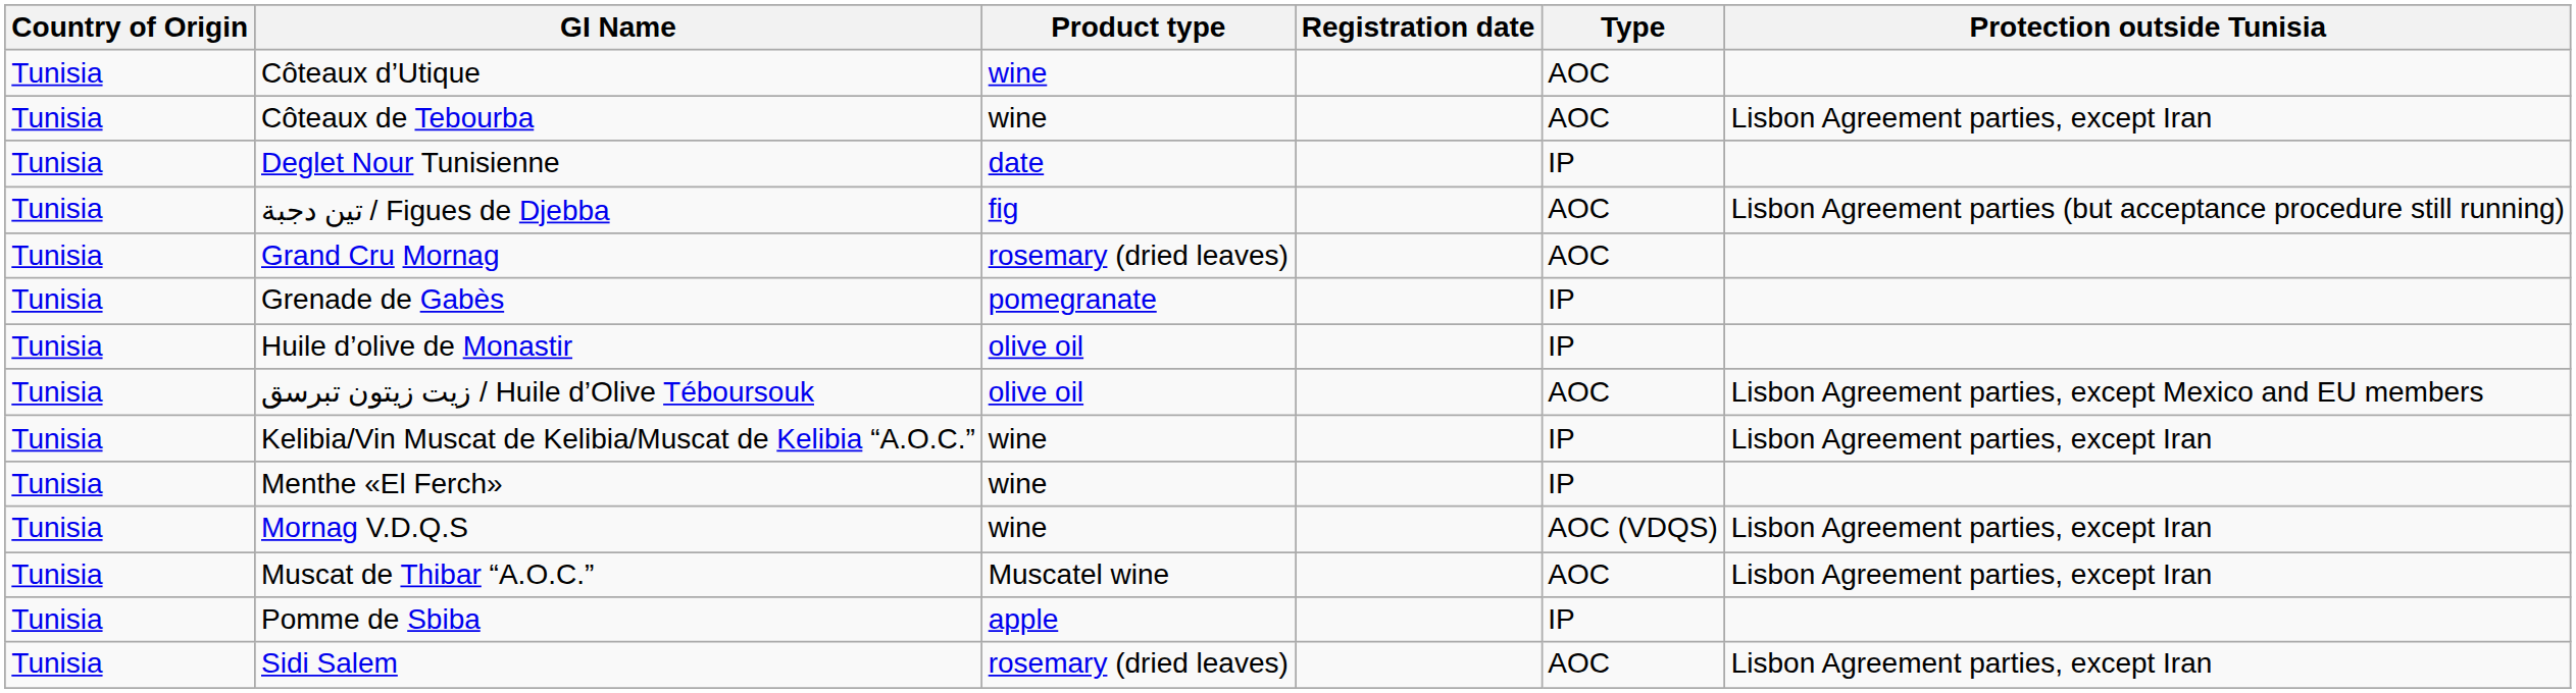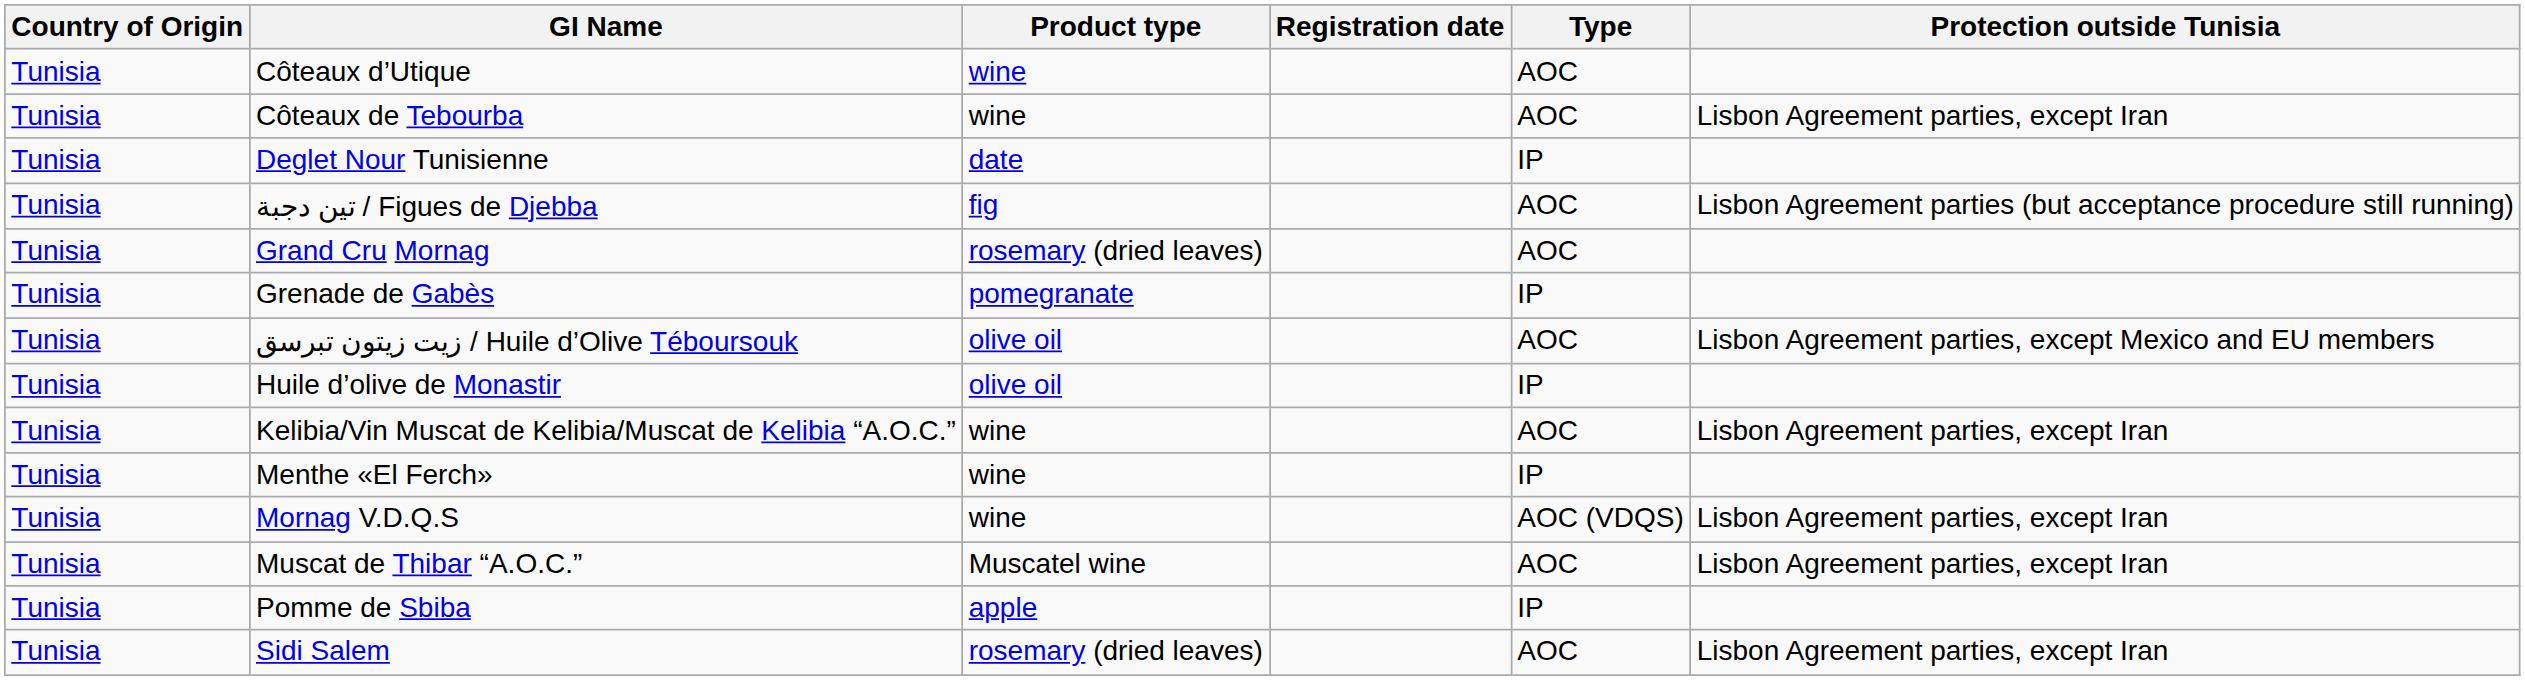 <table class="wikitable sortable">
 <tr>
 <th>Country of Origin</th>
 <th>GI Name</th>
 <th>Product type</th>
 <th>Registration date</th>
 <th>Type</th>
 <th>Protection outside Tunisia</th>
 </tr>
 <tr>
 <td><a href='#'>Tunisia</a></td>
 <td>Côteaux d’Utique</td>
 <td><a href='#'>wine</a></td>
 <td></td>
 <td>AOC</td>
 <td></td>
 </tr>
 <tr>
 <td><a href='#'>Tunisia</a></td>
 <td>Côteaux de <a href='#'>Tebourba</a></td>
 <td>wine</td>
 <td></td>
 <td>AOC</td>
 <td>Lisbon Agreement parties, except Iran</td>
 </tr>
 <tr>
 <td><a href='#'>Tunisia</a></td>
 <td><a href='#'>Deglet Nour</a> Tunisienne</td>
 <td><a href='#'>date</a></td>
 <td></td>
 <td>IP</td>
 <td></td>
 </tr>
 <tr>
 <td><a href='#'>Tunisia</a></td>
 <td>تين دجبة / Figues de <a href='#'>Djebba</a></td>
 <td><a href='#'>fig</a></td>
 <td></td>
 <td>AOC</td>
 <td>Lisbon Agreement parties (but acceptance procedure still running)</td>
 </tr>
 <tr>
 <td><a href='#'>Tunisia</a></td>
 <td><a href='#'>Grand Cru</a> <a href='#'>Mornag</a></td>
 <td><a href='#'>rosemary</a> (dried leaves)</td>
 <td></td>
 <td>AOC</td>
 <td></td>
 </tr>
 <tr>
 <td><a href='#'>Tunisia</a></td>
 <td>Grenade de <a href='#'>Gabès</a></td>
 <td><a href='#'>pomegranate</a></td>
 <td></td>
 <td>IP</td>
 <td></td>
 </tr>
 <tr>
 <td><a href='#'>Tunisia</a></td>
+<td>زيت زيتون تبرسق / Huile d’Olive <a href='#'>Téboursouk</a></td>
+<td><a href='#'>olive oil</a></td>
+<td></td>
+<td>AOC</td>
+<td>Lisbon Agreement parties, except Mexico and EU members</td>
+</tr>
+<tr>
+<td><a href='#'>Tunisia</a></td>
 <td>Huile d’olive de <a href='#'>Monastir</a></td>
 <td><a href='#'>olive oil</a></td>
 <td></td>
 <td>IP</td>
 <td></td>
 </tr>
 <tr>
 <td><a href='#'>Tunisia</a></td>
-<td>زيت زيتون تبرسق / Huile d’Olive <a href='#'>Téboursouk</a></td>
-<td><a href='#'>olive oil</a></td>
-<td></td>
-<td>AOC</td>
-<td>Lisbon Agreement parties, except Mexico and EU members</td>
-</tr>
-<tr>
-<td><a href='#'>Tunisia</a></td>
 <td>Kelibia/Vin Muscat de Kelibia/Muscat de <a href='#'>Kelibia</a> “A.O.C.”</td>
 <td>wine</td>
 <td></td>
-<td>IP</td>
+<td>AOC</td>
 <td>Lisbon Agreement parties, except Iran</td>
 </tr>
 <tr>
 <td><a href='#'>Tunisia</a></td>
 <td>Menthe «El Ferch»</td>
 <td>wine</td>
 <td></td>
 <td>IP</td>
 <td></td>
 </tr>
 <tr>
 <td><a href='#'>Tunisia</a></td>
 <td><a href='#'>Mornag</a> V.D.Q.S</td>
 <td>wine</td>
 <td></td>
 <td>AOC (VDQS)</td>
 <td>Lisbon Agreement parties, except Iran</td>
 </tr>
 <tr>
 <td><a href='#'>Tunisia</a></td>
 <td>Muscat de <a href='#'>Thibar</a> “A.O.C.”</td>
 <td>Muscatel wine</td>
 <td></td>
 <td>AOC</td>
 <td>Lisbon Agreement parties, except Iran</td>
 </tr>
 <tr>
 <td><a href='#'>Tunisia</a></td>
 <td>Pomme de <a href='#'>Sbiba</a></td>
 <td><a href='#'>apple</a></td>
 <td></td>
 <td>IP</td>
 <td></td>
 </tr>
 <tr>
 <td><a href='#'>Tunisia</a></td>
 <td><a href='#'>Sidi Salem</a></td>
 <td><a href='#'>rosemary</a> (dried leaves)</td>
 <td></td>
 <td>AOC</td>
 <td>Lisbon Agreement parties, except Iran</td>
 </tr>
 </table>
